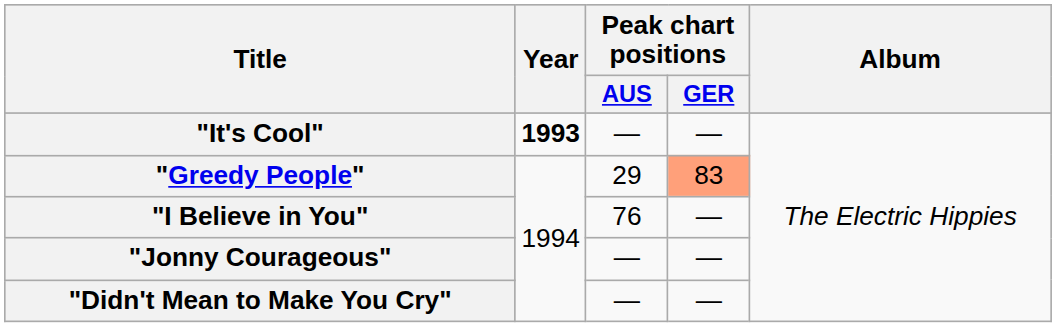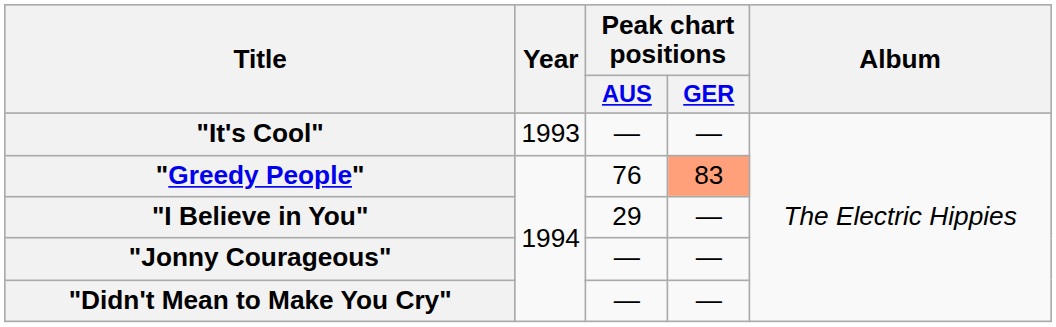 <table class="wikitable plainrowheaders" style="text-align:center;">
 <tr>
 <th scope="col" rowspan="2" style="width:19em;">Title</th>
 <th scope="col" rowspan="2" style="width:1em;">Year</th>
 <th scope="col" colspan="2">Peak chart positions</th>
 <th scope="col" rowspan="2" style="width:11em;">Album</th>
 </tr>
 <tr>
 <th scope="col" style="width:3em;font-size:90%;"><a href='#'>AUS</a><br></th>
 <th scope="col" style="width:3em;font-size:90%;"><a href='#'>GER</a><br></th>
 </tr>
 <tr>
 <th scope="row">"It's Cool"</th>
-<td><strong>1993</strong></td>
+<td>1993</td>
 <td>—</td>
 <td>—</td>
 <td rowspan="5"><em>The Electric Hippies</em></td>
 </tr>
 <tr>
 <th scope="row">"<a href='#'>Greedy People</a>"</th>
 <td rowspan="4">1994</td>
-<td>29</td>
+<td>76</td>
 <td style="background: lightsalmon;">83</td>
 </tr>
 <tr>
 <th scope="row">"I Believe in You"</th>
-<td>76</td>
+<td>29</td>
 <td>—</td>
 </tr>
 <tr>
 <th scope="row">"Jonny Courageous"</th>
 <td>—</td>
 <td>—</td>
 </tr>
 <tr>
 <th scope="row">"Didn't Mean to Make You Cry"</th>
 <td>—</td>
 <td>—</td>
 </tr>
 </table>
